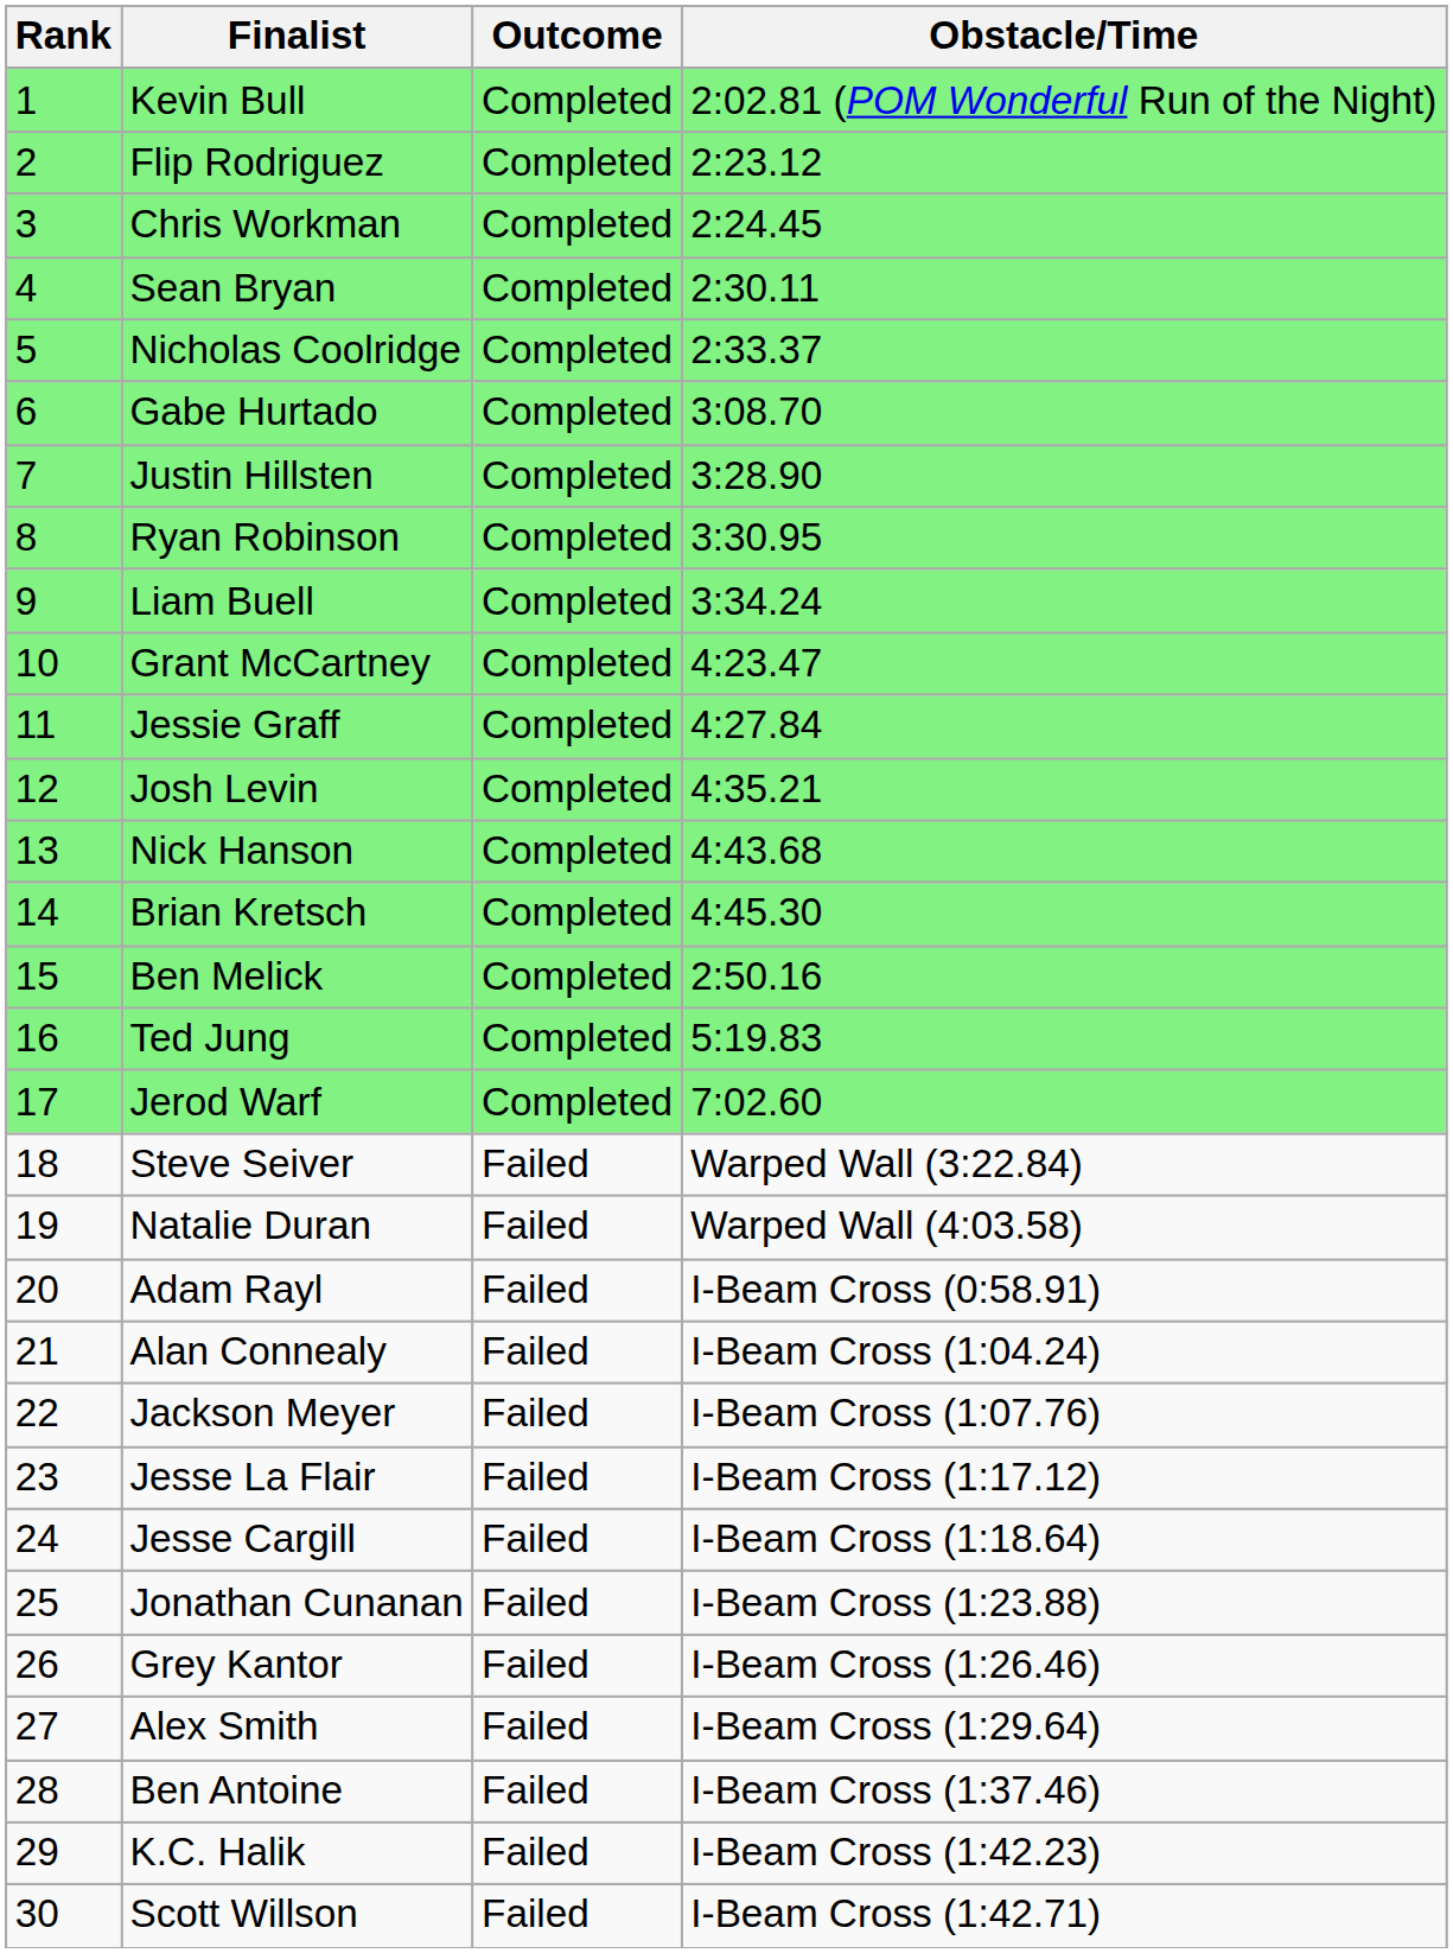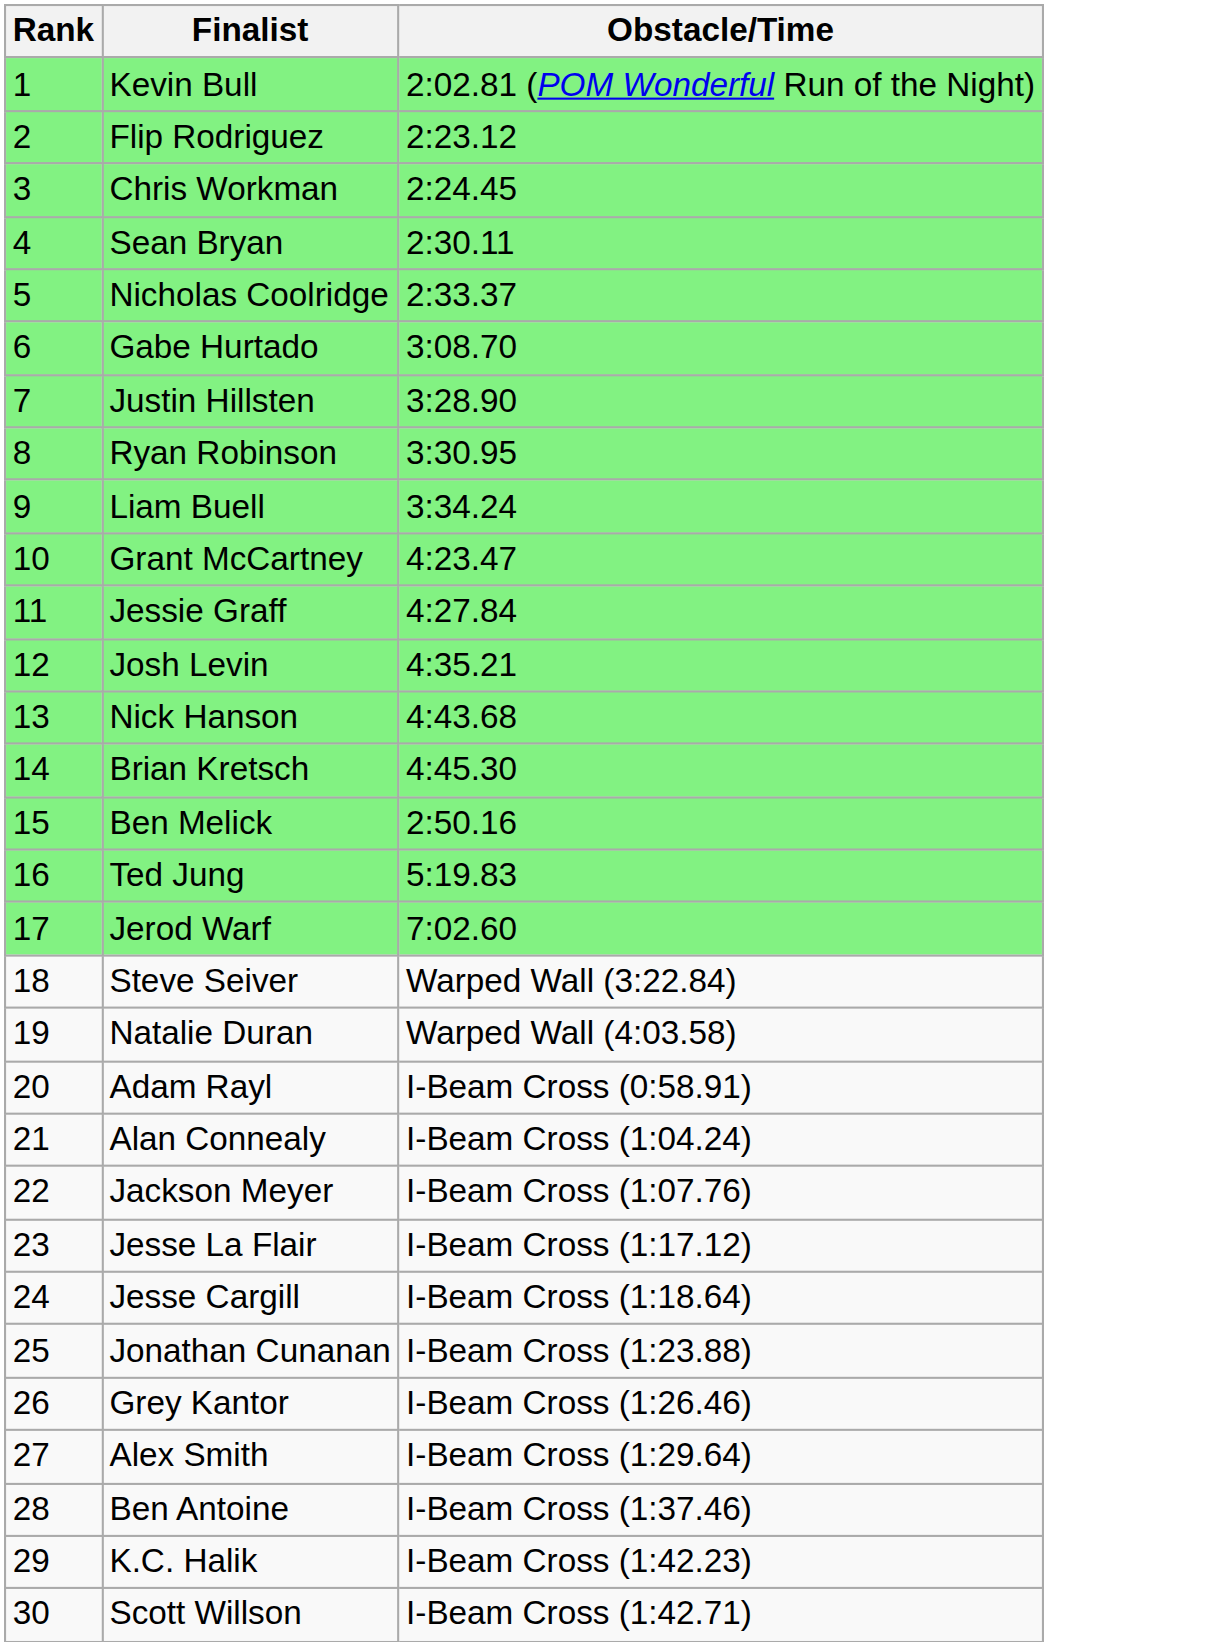 <table class="wikitable">
 <tr>
 <th>Rank</th>
 <th>Finalist</th>
-<th>Outcome</th>
 <th>Obstacle/Time</th>
 </tr>
 <tr style="background-color:#82f282">
 <td>1</td>
 <td>Kevin Bull</td>
-<td>Completed</td>
 <td>2:02.81 (<em><a href='#'>POM Wonderful</a></em> Run of the Night)</td>
 </tr>
 <tr style="background-color:#82f282">
 <td>2</td>
 <td>Flip Rodriguez</td>
-<td>Completed</td>
 <td>2:23.12</td>
 </tr>
 <tr style="background-color:#82f282">
 <td>3</td>
 <td>Chris Workman</td>
-<td>Completed</td>
 <td>2:24.45</td>
 </tr>
 <tr style="background-color:#82f282">
 <td>4</td>
 <td>Sean Bryan</td>
-<td>Completed</td>
 <td>2:30.11</td>
 </tr>
 <tr style="background-color:#82f282">
 <td>5</td>
 <td>Nicholas Coolridge</td>
-<td>Completed</td>
 <td>2:33.37</td>
 </tr>
 <tr style="background-color:#82f282">
 <td>6</td>
 <td>Gabe Hurtado</td>
-<td>Completed</td>
 <td>3:08.70</td>
 </tr>
 <tr style="background-color:#82f282">
 <td>7</td>
 <td>Justin Hillsten</td>
-<td>Completed</td>
 <td>3:28.90</td>
 </tr>
 <tr style="background-color:#82f282">
 <td>8</td>
 <td>Ryan Robinson</td>
-<td>Completed</td>
 <td>3:30.95</td>
 </tr>
 <tr style="background-color:#82f282">
 <td>9</td>
 <td>Liam Buell</td>
-<td>Completed</td>
 <td>3:34.24</td>
 </tr>
 <tr style="background-color:#82f282">
 <td>10</td>
 <td>Grant McCartney</td>
-<td>Completed</td>
 <td>4:23.47</td>
 </tr>
 <tr style="background-color:#82f282">
 <td>11</td>
 <td>Jessie Graff</td>
-<td>Completed</td>
 <td>4:27.84</td>
 </tr>
 <tr style="background-color:#82f282">
 <td>12</td>
 <td>Josh Levin</td>
-<td>Completed</td>
 <td>4:35.21</td>
 </tr>
 <tr style="background-color:#82f282">
 <td>13</td>
 <td>Nick Hanson</td>
-<td>Completed</td>
 <td>4:43.68</td>
 </tr>
 <tr style="background-color:#82f282">
 <td>14</td>
 <td>Brian Kretsch</td>
-<td>Completed</td>
 <td>4:45.30</td>
 </tr>
 <tr style="background-color:#82f282">
 <td>15</td>
 <td>Ben Melick</td>
-<td>Completed</td>
 <td>2:50.16</td>
 </tr>
 <tr style="background-color:#82f282">
 <td>16</td>
 <td>Ted Jung</td>
-<td>Completed</td>
 <td>5:19.83</td>
 </tr>
 <tr style="background-color:#82f282">
 <td>17</td>
 <td>Jerod Warf</td>
-<td>Completed</td>
 <td>7:02.60</td>
 </tr>
 <tr>
 <td>18</td>
 <td>Steve Seiver</td>
-<td>Failed</td>
 <td>Warped Wall (3:22.84)</td>
 </tr>
 <tr>
 <td>19</td>
 <td>Natalie Duran</td>
-<td>Failed</td>
 <td>Warped Wall (4:03.58)</td>
 </tr>
 <tr>
 <td>20</td>
 <td>Adam Rayl</td>
-<td>Failed</td>
 <td>I-Beam Cross (0:58.91)</td>
 </tr>
 <tr>
 <td>21</td>
 <td>Alan Connealy</td>
-<td>Failed</td>
 <td>I-Beam Cross (1:04.24)</td>
 </tr>
 <tr>
 <td>22</td>
 <td>Jackson Meyer</td>
-<td>Failed</td>
 <td>I-Beam Cross (1:07.76)</td>
 </tr>
 <tr>
 <td>23</td>
 <td>Jesse La Flair</td>
-<td>Failed</td>
 <td>I-Beam Cross (1:17.12)</td>
 </tr>
 <tr>
 <td>24</td>
 <td>Jesse Cargill</td>
-<td>Failed</td>
 <td>I-Beam Cross (1:18.64)</td>
 </tr>
 <tr>
 <td>25</td>
 <td>Jonathan Cunanan</td>
-<td>Failed</td>
 <td>I-Beam Cross (1:23.88)</td>
 </tr>
 <tr>
 <td>26</td>
 <td>Grey Kantor</td>
-<td>Failed</td>
 <td>I-Beam Cross (1:26.46)</td>
 </tr>
 <tr>
 <td>27</td>
 <td>Alex Smith</td>
-<td>Failed</td>
 <td>I-Beam Cross (1:29.64)</td>
 </tr>
 <tr>
 <td>28</td>
 <td>Ben Antoine</td>
-<td>Failed</td>
 <td>I-Beam Cross (1:37.46)</td>
 </tr>
 <tr>
 <td>29</td>
 <td>K.C. Halik</td>
-<td>Failed</td>
 <td>I-Beam Cross (1:42.23)</td>
 </tr>
 <tr>
 <td>30</td>
 <td>Scott Willson</td>
-<td>Failed</td>
 <td>I-Beam Cross (1:42.71)</td>
 </tr>
 </table>
